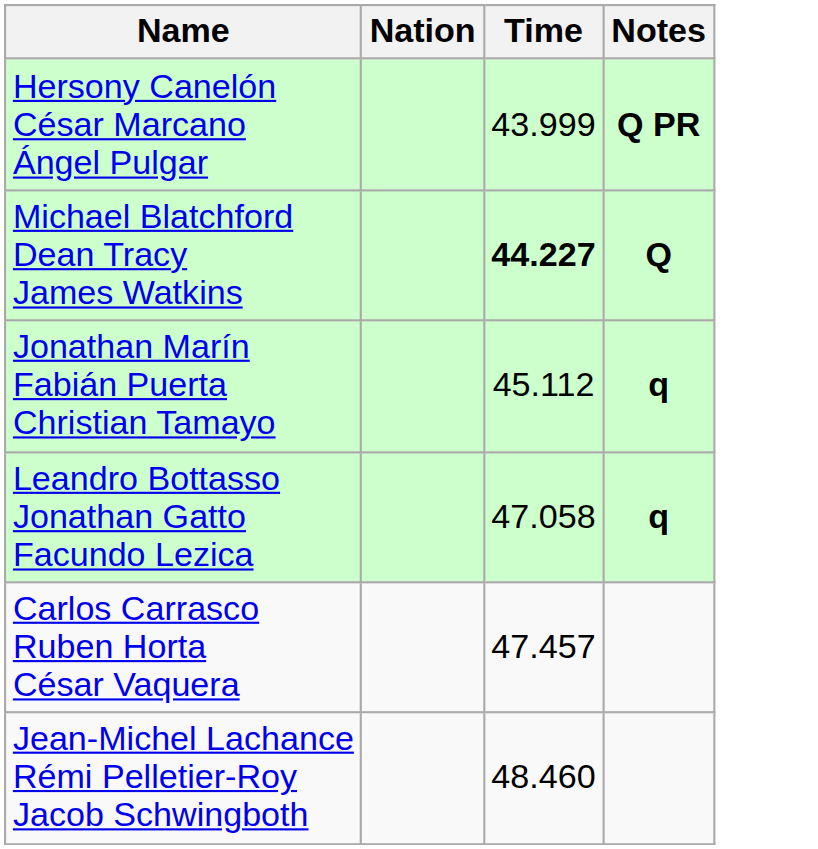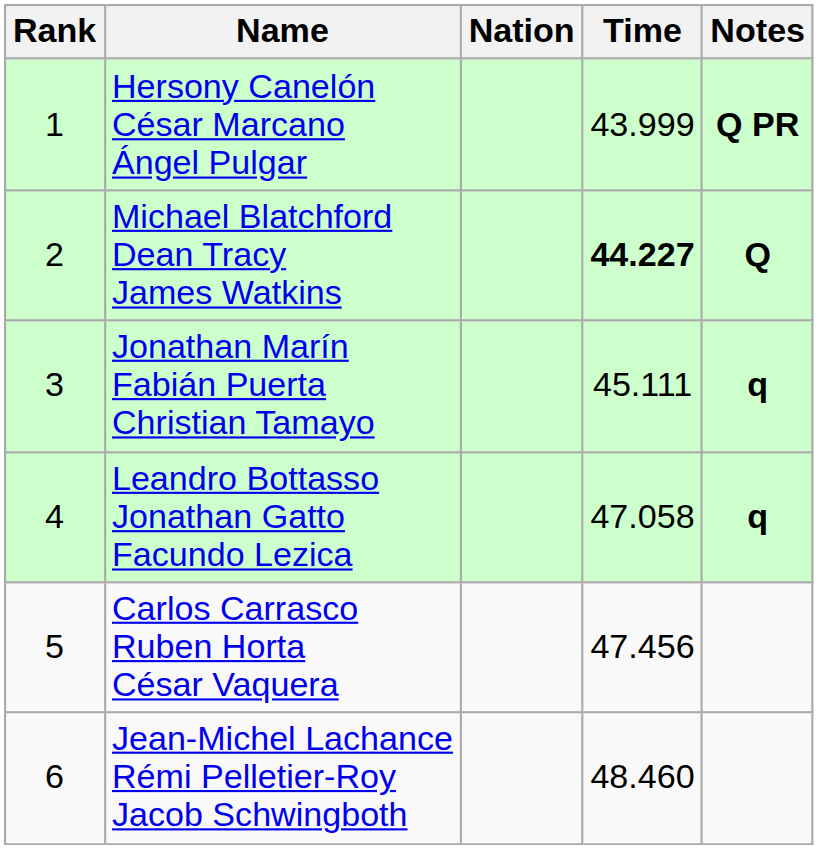 <table class="wikitable sortable" style="text-align:center">
 <tr>
+<th>Rank</th>
 <th>Name</th>
 <th>Nation</th>
 <th>Time</th>
 <th>Notes</th>
 </tr>
 <tr bgcolor=ccffcc>
+<td>1</td>
 <td align=left><a href='#'>Hersony Canelón</a><br><a href='#'>César Marcano</a><br><a href='#'>Ángel Pulgar</a></td>
 <td align=left></td>
 <td>43.999</td>
 <td><strong>Q</strong> <strong>PR</strong></td>
 </tr>
 <tr bgcolor=ccffcc>
+<td>2</td>
 <td align=left><a href='#'>Michael Blatchford</a><br><a href='#'>Dean Tracy</a><br><a href='#'>James Watkins</a></td>
 <td align=left></td>
 <td><strong>44.227</strong></td>
 <td><strong>Q</strong></td>
 </tr>
 <tr bgcolor=ccffcc>
+<td>3</td>
 <td align=left><a href='#'>Jonathan Marín</a><br><a href='#'>Fabián Puerta</a><br><a href='#'>Christian Tamayo</a></td>
 <td align=left></td>
-<td>45.112</td>
+<td>45.111</td>
 <td><strong>q</strong></td>
 </tr>
 <tr bgcolor=ccffcc>
+<td>4</td>
 <td align=left><a href='#'>Leandro Bottasso</a><br><a href='#'>Jonathan Gatto</a><br><a href='#'>Facundo Lezica</a></td>
 <td align=left></td>
 <td>47.058</td>
 <td><strong>q</strong></td>
 </tr>
 <tr>
+<td>5</td>
 <td align=left><a href='#'>Carlos Carrasco</a><br><a href='#'>Ruben Horta</a><br><a href='#'>César Vaquera</a></td>
 <td align=left></td>
-<td>47.457</td>
+<td>47.456</td>
 <td></td>
 </tr>
 <tr>
+<td>6</td>
 <td align=left><a href='#'>Jean‐Michel Lachance</a><br><a href='#'>Rémi Pelletier-Roy</a><br><a href='#'>Jacob Schwingboth</a></td>
 <td align=left></td>
 <td>48.460</td>
 <td></td>
 </tr>
 </table>
